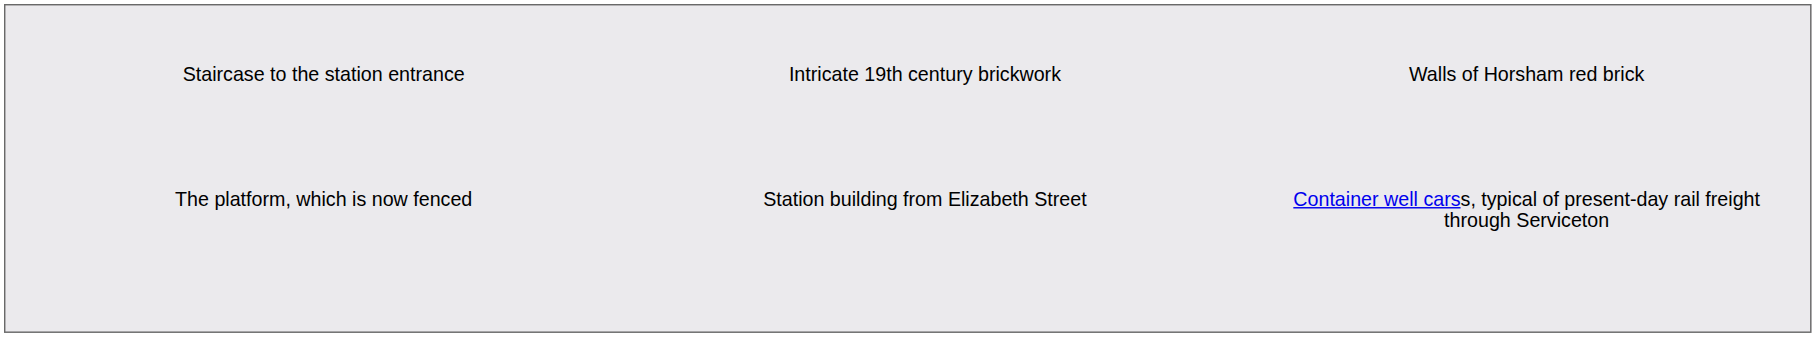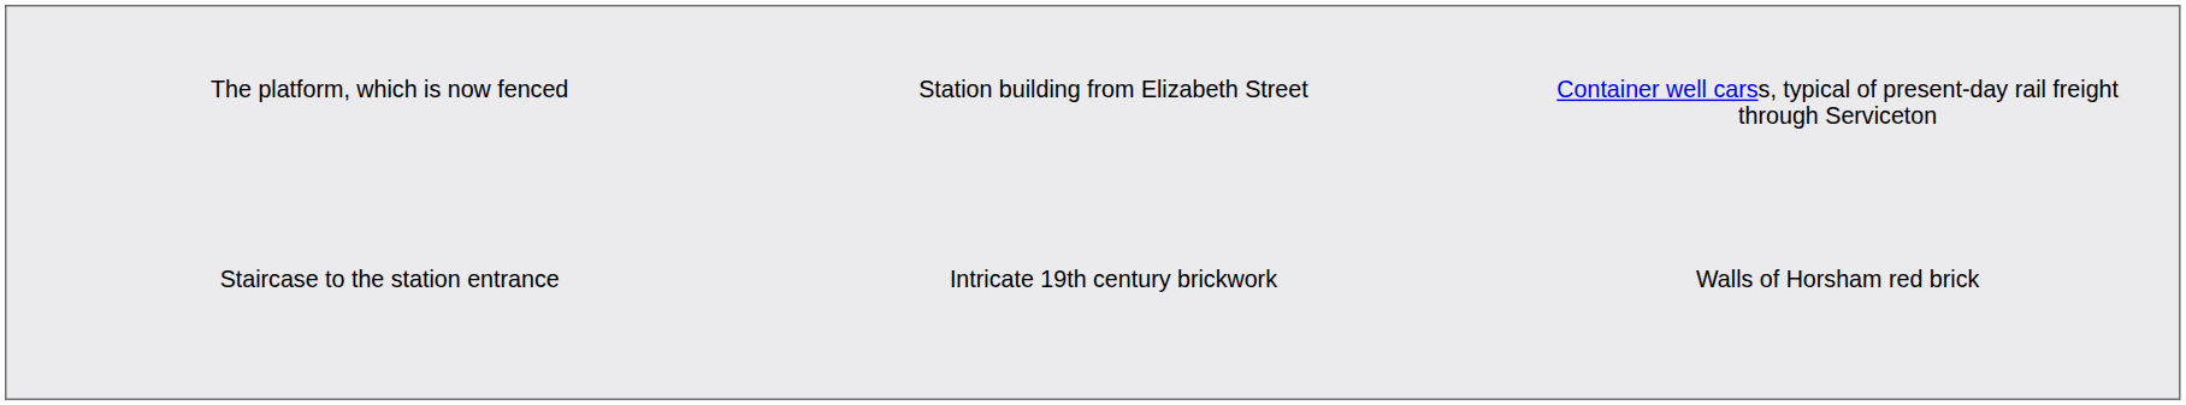 <table style="background:#EBEAED; border:1px solid dimgray; font-size: 86%;color:black" border="0" height="230" align="center" vertical-align="bottom" cellpadding=10px cellspacing=0px>
+<tr align="center">
+<td></td>
+<td></td>
+<td></td>
+<td></td>
+<td></td>
+<td></td>
+</tr>
+<tr style="vertical-align:top; text-align:center">
+<td width="5"></td>
+<td width="400">The platform, which is now fenced</td>
+<td width="5"></td>
+<td width="400">Station building from Elizabeth Street</td>
+<td width="5"></td>
+<td width="400"><a href='#'>Container well cars</a>s, typical of present-day rail freight through Serviceton</td>
+</tr>
 <tr align="center">
 <td></td>
 <td></td>
 <td></td>
 <td></td>
 <td></td>
 <td></td>
 </tr>
 <tr style="vertical-align:top; text-align:center">
 <td width="5"></td>
 <td width="400">Staircase to the station entrance</td>
 <td width="5"></td>
 <td width="400">Intricate 19th century brickwork</td>
 <td width="5"></td>
 <td width="400">Walls of Horsham red brick</td>
 </tr>
 <tr align="center">
 <td></td>
-<td></td>
-<td></td>
-<td></td>
-<td></td>
-<td></td>
-</tr>
-<tr style="vertical-align:top; text-align:center">
-<td width="5"></td>
-<td width="400">The platform, which is now fenced</td>
-<td width="5"></td>
-<td width="400">Station building from Elizabeth Street</td>
-<td width="5"></td>
-<td width="400"><a href='#'>Container well cars</a>s, typical of present-day rail freight through Serviceton</td>
-</tr>
-<tr align="center">
-<td></td>
 </tr>
 </table>
